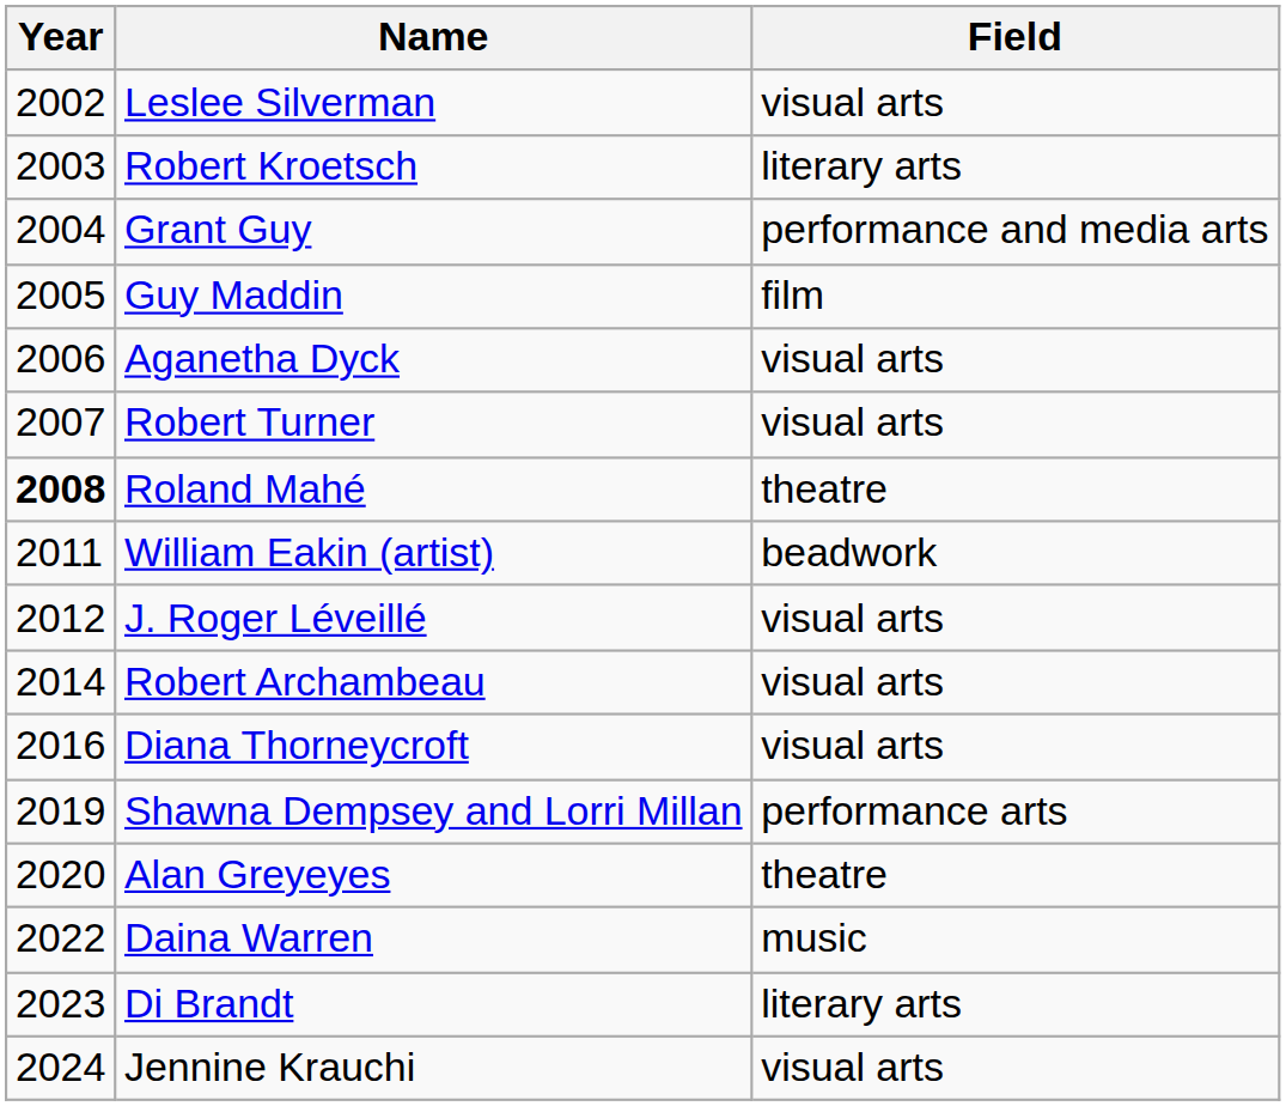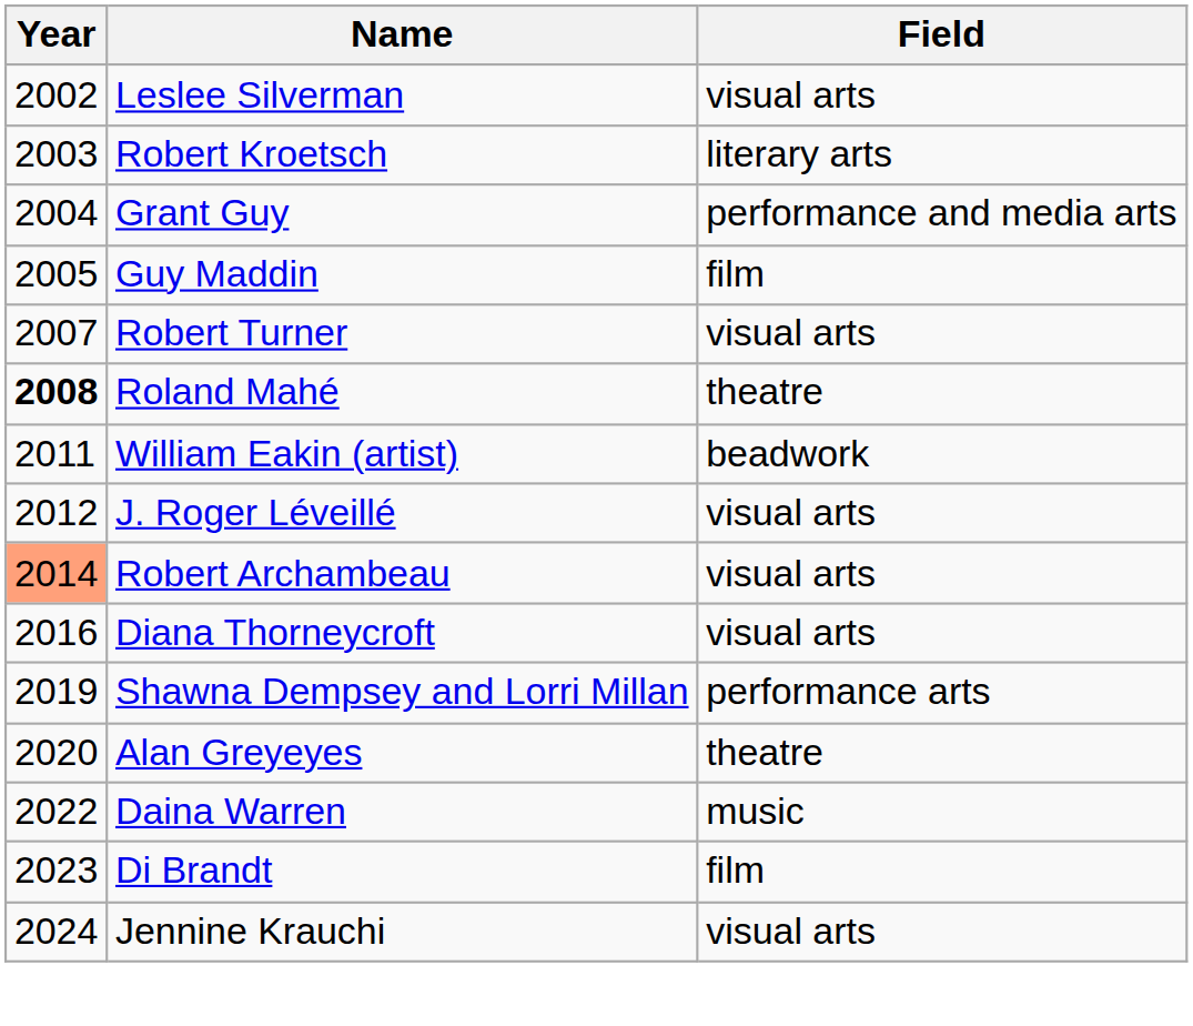 <table class="wikitable sortable">
 <tr>
 <th>Year</th>
 <th>Name</th>
 <th>Field</th>
 </tr>
 <tr>
 <td>2002</td>
 <td><a href='#'>Leslee Silverman</a></td>
 <td>visual arts</td>
 </tr>
 <tr>
 <td>2003</td>
 <td><a href='#'>Robert Kroetsch</a></td>
 <td>literary arts</td>
 </tr>
 <tr>
 <td>2004</td>
 <td><a href='#'>Grant Guy</a></td>
 <td>performance and media arts</td>
 </tr>
 <tr>
 <td>2005</td>
 <td><a href='#'>Guy Maddin</a></td>
 <td>film</td>
 </tr>
 <tr>
-<td>2006</td>
-<td><a href='#'>Aganetha Dyck</a></td>
-<td>visual arts</td>
-</tr>
-<tr>
 <td>2007</td>
 <td><a href='#'>Robert Turner</a></td>
 <td>visual arts</td>
 </tr>
 <tr>
 <td><strong>2008</strong></td>
 <td><a href='#'>Roland Mahé</a></td>
 <td>theatre</td>
 </tr>
 <tr>
 <td>2011</td>
 <td><a href='#'>William Eakin (artist)</a></td>
 <td>beadwork</td>
 </tr>
 <tr>
 <td>2012</td>
 <td><a href='#'>J. Roger Léveillé</a></td>
 <td>visual arts</td>
 </tr>
 <tr>
-<td>2014</td>
+<td style="background: lightsalmon;">2014</td>
 <td><a href='#'>Robert Archambeau</a></td>
 <td>visual arts</td>
 </tr>
 <tr>
 <td>2016</td>
 <td><a href='#'>Diana Thorneycroft</a></td>
 <td>visual arts</td>
 </tr>
 <tr>
 <td>2019</td>
 <td><a href='#'>Shawna Dempsey and Lorri Millan</a></td>
 <td>performance arts</td>
 </tr>
 <tr>
 <td>2020</td>
 <td><a href='#'>Alan Greyeyes</a></td>
 <td>theatre</td>
 </tr>
 <tr>
 <td>2022</td>
 <td><a href='#'>Daina Warren</a></td>
 <td>music</td>
 </tr>
 <tr>
 <td>2023</td>
 <td><a href='#'>Di Brandt</a></td>
-<td>literary arts</td>
+<td>film</td>
 </tr>
 <tr>
 <td>2024</td>
 <td>Jennine Krauchi</td>
 <td>visual arts</td>
 </tr>
 </table>
